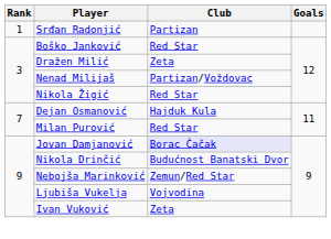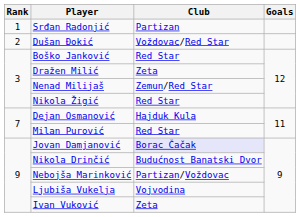 <table class="wikitable">
 <tr>
 <th>Rank</th>
 <th>Player</th>
 <th>Club</th>
 <th>Goals</th>
 </tr>
 <tr>
 <td rowspan=1 align=center>1</td>
 <td> <a href='#'>Srđan Radonjić</a></td>
 <td><a href='#'>Partizan</a></td>
 <td></td>
 </tr>
 <tr>
+<td align=center>2</td>
+<td> <a href='#'>Dušan Đokić</a></td>
+<td><a href='#'>Voždovac</a>/<a href='#'>Red Star</a></td>
+<td></td>
+</tr>
+<tr>
 <td rowspan=4 align=center>3</td>
 <td> <a href='#'>Boško Janković</a></td>
 <td><a href='#'>Red Star</a></td>
 <td rowspan=4 align=center>12</td>
 </tr>
 <tr>
 <td> <a href='#'>Dražen Milić</a></td>
 <td><a href='#'>Zeta</a></td>
 </tr>
 <tr>
 <td> <a href='#'>Nenad Milijaš</a></td>
-<td><a href='#'>Partizan</a>/<a href='#'>Voždovac</a></td>
+<td><a href='#'>Zemun</a>/<a href='#'>Red Star</a></td>
 </tr>
 <tr>
 <td> <a href='#'>Nikola Žigić</a></td>
 <td><a href='#'>Red Star</a></td>
 </tr>
 <tr>
 <td rowspan=2 align=center>7</td>
 <td> <a href='#'>Dejan Osmanović</a></td>
 <td><a href='#'>Hajduk Kula</a></td>
 <td rowspan=2 align=center>11</td>
 </tr>
 <tr>
 <td> <a href='#'>Milan Purović</a></td>
 <td><a href='#'>Red Star</a></td>
 </tr>
 <tr>
 <td rowspan=5 align=center>9</td>
 <td> <a href='#'>Jovan Damjanović</a></td>
 <td style="background: lavender;"><a href='#'>Borac Čačak</a></td>
 <td rowspan=5 align=center>9</td>
 </tr>
 <tr>
 <td> <a href='#'>Nikola Drinčić</a></td>
 <td><a href='#'>Budućnost Banatski Dvor</a></td>
 </tr>
 <tr>
 <td> <a href='#'>Nebojša Marinković</a></td>
-<td><a href='#'>Zemun</a>/<a href='#'>Red Star</a></td>
+<td><a href='#'>Partizan</a>/<a href='#'>Voždovac</a></td>
 </tr>
 <tr>
 <td> <a href='#'>Ljubiša Vukelja</a></td>
 <td><a href='#'>Vojvodina</a></td>
 </tr>
 <tr>
 <td> <a href='#'>Ivan Vuković</a></td>
 <td><a href='#'>Zeta</a></td>
 </tr>
 </table>
